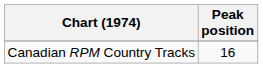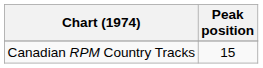 <table class="wikitable sortable">
 <tr>
 <th align="left">Chart (1974)</th>
 <th align="center">Peak<br>position</th>
 </tr>
 <tr>
 </tr>
 <tr>
 <td align="left">Canadian <em>RPM</em> Country Tracks</td>
-<td align="center">16</td>
+<td align="center">15</td>
 </tr>
 </table>
